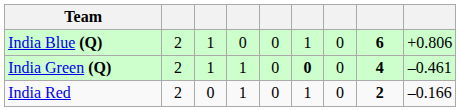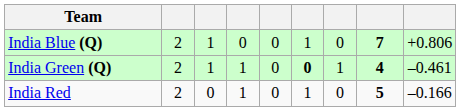 <table class="wikitable" style="text-align:center">
 <tr>
 <th width="150">Team</th>
 <th width="25"></th>
 <th width="25"></th>
 <th width="25"></th>
 <th width="25"></th>
 <th width="25"></th>
 <th width="25"></th>
 <th width="40"></th>
 <th width="40"></th>
 </tr>
 <tr style="background:#cfc;">
 <td style="text-align:left"><a href='#'>India Blue</a>  <strong>(Q)</strong></td>
 <td>2</td>
 <td>1</td>
 <td>0</td>
 <td>0</td>
 <td>1</td>
 <td>0</td>
-<td><strong>6</strong></td>
+<td><strong>7</strong></td>
 <td>+0.806</td>
 </tr>
 <tr style="background:#cfc;">
 <td style="text-align:left"><a href='#'>India Green</a>  <strong>(Q)</strong></td>
 <td>2</td>
 <td>1</td>
 <td>1</td>
 <td>0</td>
 <td><strong>0</strong></td>
-<td>0</td>
+<td>1</td>
 <td><strong>4</strong></td>
 <td>–0.461</td>
 </tr>
 <tr>
 <td style="text-align:left"><a href='#'>India Red</a></td>
 <td>2</td>
 <td>0</td>
 <td>1</td>
 <td>0</td>
 <td>1</td>
 <td>0</td>
-<td><strong>2</strong></td>
+<td><strong>5</strong></td>
 <td>–0.166</td>
 </tr>
 </table>
